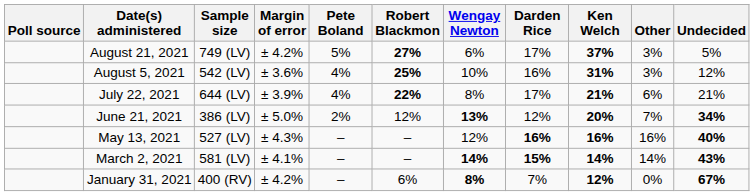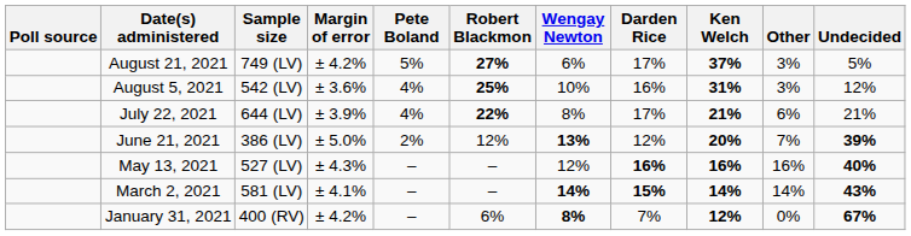 <table class="wikitable" style="font-size:90%;text-align:center;">
 <tr valign=bottom>
 <th>Poll source</th>
 <th>Date(s)<br>administered</th>
 <th>Sample<br>size</th>
 <th>Margin<br>of error</th>
 <th style="width:60px;">Pete<br>Boland</th>
 <th style="width:60px;">Robert<br>Blackmon</th>
 <th style="width:60px;"><a href='#'>Wengay<br>Newton</a></th>
 <th style="width:60px;">Darden<br>Rice</th>
 <th style="width:60px;">Ken<br>Welch</th>
 <th>Other</th>
 <th>Undecided</th>
 </tr>
 <tr>
 <td style="text-align:left;"></td>
 <td>August 21, 2021</td>
 <td>749 (LV)</td>
 <td>± 4.2%</td>
 <td>5%</td>
 <td><strong>27%</strong></td>
 <td>6%</td>
 <td>17%</td>
 <td><strong>37%</strong></td>
 <td>3%</td>
 <td>5%</td>
 </tr>
 <tr>
 <td style="text-align:left;"></td>
 <td>August 5, 2021</td>
 <td>542 (LV)</td>
 <td>± 3.6%</td>
 <td>4%</td>
 <td><strong>25%</strong></td>
 <td>10%</td>
 <td>16%</td>
 <td><strong>31%</strong></td>
 <td>3%</td>
 <td>12%</td>
 </tr>
 <tr>
 <td style="text-align:left;"></td>
 <td>July 22, 2021</td>
 <td>644 (LV)</td>
 <td>± 3.9%</td>
 <td>4%</td>
 <td><strong>22%</strong></td>
 <td>8%</td>
 <td>17%</td>
 <td><strong>21%</strong></td>
 <td>6%</td>
 <td>21%</td>
 </tr>
 <tr>
 <td style="text-align:left;"></td>
 <td>June 21, 2021</td>
 <td>386 (LV)</td>
 <td>± 5.0%</td>
 <td>2%</td>
 <td>12%</td>
 <td><strong>13%</strong></td>
 <td>12%</td>
 <td><strong>20%</strong></td>
 <td>7%</td>
-<td><strong>34%</strong></td>
+<td><strong>39%</strong></td>
 </tr>
 <tr>
 <td style="text-align:left;"></td>
 <td>May 13, 2021</td>
 <td>527 (LV)</td>
 <td>± 4.3%</td>
 <td>–</td>
 <td>–</td>
 <td>12%</td>
 <td><strong>16%</strong></td>
 <td><strong>16%</strong></td>
 <td>16%</td>
 <td><strong>40%</strong></td>
 </tr>
 <tr>
 <td style="text-align:left;"></td>
 <td>March 2, 2021</td>
 <td>581 (LV)</td>
 <td>± 4.1%</td>
 <td>–</td>
 <td>–</td>
 <td><strong>14%</strong></td>
 <td><strong>15%</strong></td>
 <td><strong>14%</strong></td>
 <td>14%</td>
 <td><strong>43%</strong></td>
 </tr>
 <tr>
 <td style="text-align:left;"></td>
 <td>January 31, 2021</td>
 <td>400 (RV)</td>
 <td>± 4.2%</td>
 <td>–</td>
 <td>6%</td>
 <td><strong>8%</strong></td>
 <td>7%</td>
 <td><strong>12%</strong></td>
 <td>0%</td>
 <td><strong>67%</strong></td>
 </tr>
 </table>
